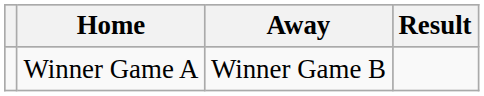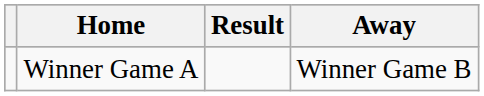 <table class="wikitable">
 <tr>
 <th></th>
 <th>Home</th>
+<th>Result</th>
 <th>Away</th>
-<th>Result</th>
 </tr>
 <tr>
 <td></td>
 <td>Winner Game A</td>
+<td></td>
 <td>Winner Game B</td>
-<td></td>
 </tr>
 </table>
